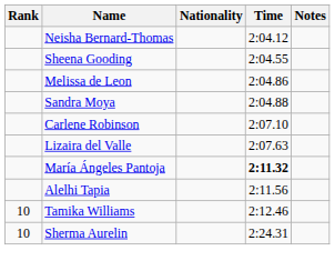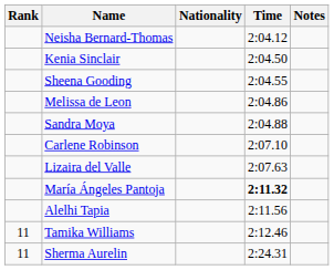 <table class="wikitable sortable" style="text-align:center;font-size:95%">
 <tr>
 <th>Rank</th>
 <th>Name</th>
 <th>Nationality</th>
 <th>Time</th>
 <th>Notes</th>
 </tr>
 <tr>
 <td></td>
 <td align=left><a href='#'>Neisha Bernard-Thomas</a></td>
 <td align=left></td>
 <td>2:04.12</td>
+<td></td>
+</tr>
+<tr>
+<td></td>
+<td align=left><a href='#'>Kenia Sinclair</a></td>
+<td align=left></td>
+<td>2:04.50</td>
 <td></td>
 </tr>
 <tr>
 <td></td>
 <td align=left><a href='#'>Sheena Gooding</a></td>
 <td align=left></td>
 <td>2:04.55</td>
 <td></td>
 </tr>
 <tr>
 <td></td>
 <td align=left><a href='#'>Melissa de Leon</a></td>
 <td align=left></td>
 <td>2:04.86</td>
 <td></td>
 </tr>
 <tr>
 <td></td>
 <td align=left><a href='#'>Sandra Moya</a></td>
 <td align=left></td>
 <td>2:04.88</td>
 <td></td>
 </tr>
 <tr>
 <td></td>
 <td align=left><a href='#'>Carlene Robinson</a></td>
 <td align=left></td>
 <td>2:07.10</td>
 <td></td>
 </tr>
 <tr>
 <td></td>
 <td align=left><a href='#'>Lizaira del Valle</a></td>
 <td align=left></td>
 <td>2:07.63</td>
 <td></td>
 </tr>
 <tr>
 <td></td>
 <td align=left><a href='#'>María Ángeles Pantoja</a></td>
 <td align=left></td>
 <td><strong>2:11.32</strong></td>
 <td></td>
 </tr>
 <tr>
 <td></td>
 <td align=left><a href='#'>Alelhi Tapia</a></td>
 <td align=left></td>
 <td>2:11.56</td>
 <td></td>
 </tr>
 <tr>
-<td>10</td>
+<td>11</td>
 <td align=left><a href='#'>Tamika Williams</a></td>
 <td align=left></td>
 <td>2:12.46</td>
 <td></td>
 </tr>
 <tr>
-<td>10</td>
+<td>11</td>
 <td align=left><a href='#'>Sherma Aurelin</a></td>
 <td align=left></td>
 <td>2:24.31</td>
 <td></td>
 </tr>
 </table>
